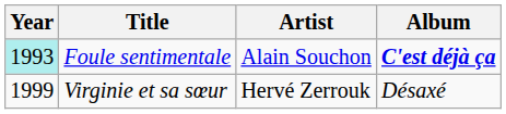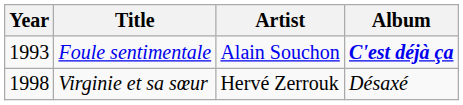 <table class="wikitable sortable">
 <tr>
 <th>Year</th>
 <th>Title</th>
 <th>Artist</th>
 <th class="unsortable">Album</th>
 </tr>
 <tr>
-<td style="background: paleturquoise;">1993</td>
+<td>1993</td>
 <td><em><a href='#'>Foule sentimentale</a></em></td>
 <td><a href='#'>Alain Souchon</a></td>
 <td><strong><em><a href='#'>C'est déjà ça</a></em></strong></td>
 </tr>
 <tr>
-<td>1999</td>
+<td>1998</td>
 <td><em>Virginie et sa sœur</em></td>
 <td>Hervé Zerrouk</td>
 <td><em>Désaxé</em></td>
 </tr>
 </table>
